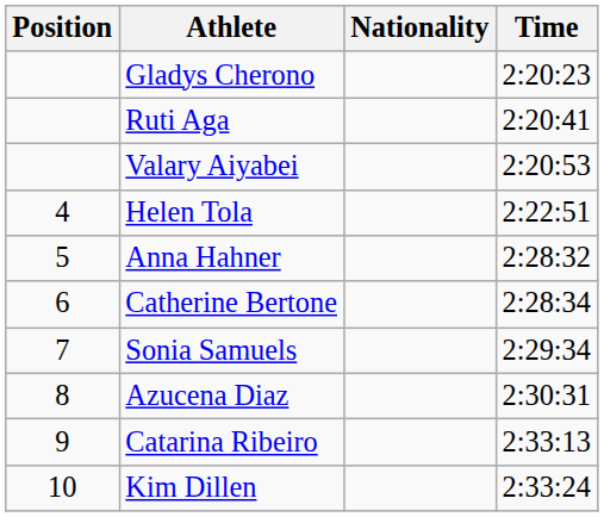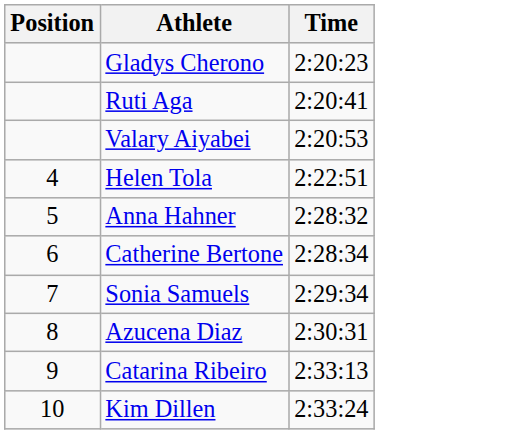 <table class="wikitable sortable">
 <tr>
 <th>Position</th>
 <th>Athlete</th>
-<th>Nationality</th>
 <th>Time</th>
 </tr>
 <tr>
 <td align=center></td>
 <td><a href='#'>Gladys Cherono</a></td>
-<td></td>
 <td>2:20:23</td>
 </tr>
 <tr>
 <td align=center></td>
 <td><a href='#'>Ruti Aga</a></td>
-<td></td>
 <td>2:20:41</td>
 </tr>
 <tr>
 <td align=center></td>
 <td><a href='#'>Valary Aiyabei</a></td>
-<td></td>
 <td>2:20:53</td>
 </tr>
 <tr>
 <td align=center>4</td>
 <td><a href='#'>Helen Tola</a></td>
-<td></td>
 <td>2:22:51</td>
 </tr>
 <tr>
 <td align=center>5</td>
 <td><a href='#'>Anna Hahner</a></td>
-<td></td>
 <td>2:28:32</td>
 </tr>
 <tr>
 <td align=center>6</td>
 <td><a href='#'>Catherine Bertone</a></td>
-<td></td>
 <td>2:28:34</td>
 </tr>
 <tr>
 <td align=center>7</td>
 <td><a href='#'>Sonia Samuels</a></td>
-<td></td>
 <td>2:29:34</td>
 </tr>
 <tr>
 <td align=center>8</td>
 <td><a href='#'>Azucena Diaz</a></td>
-<td></td>
 <td>2:30:31</td>
 </tr>
 <tr>
 <td align=center>9</td>
 <td><a href='#'>Catarina Ribeiro</a></td>
-<td></td>
 <td>2:33:13</td>
 </tr>
 <tr>
 <td align=center>10</td>
 <td><a href='#'>Kim Dillen</a></td>
-<td></td>
 <td>2:33:24</td>
 </tr>
 </table>
